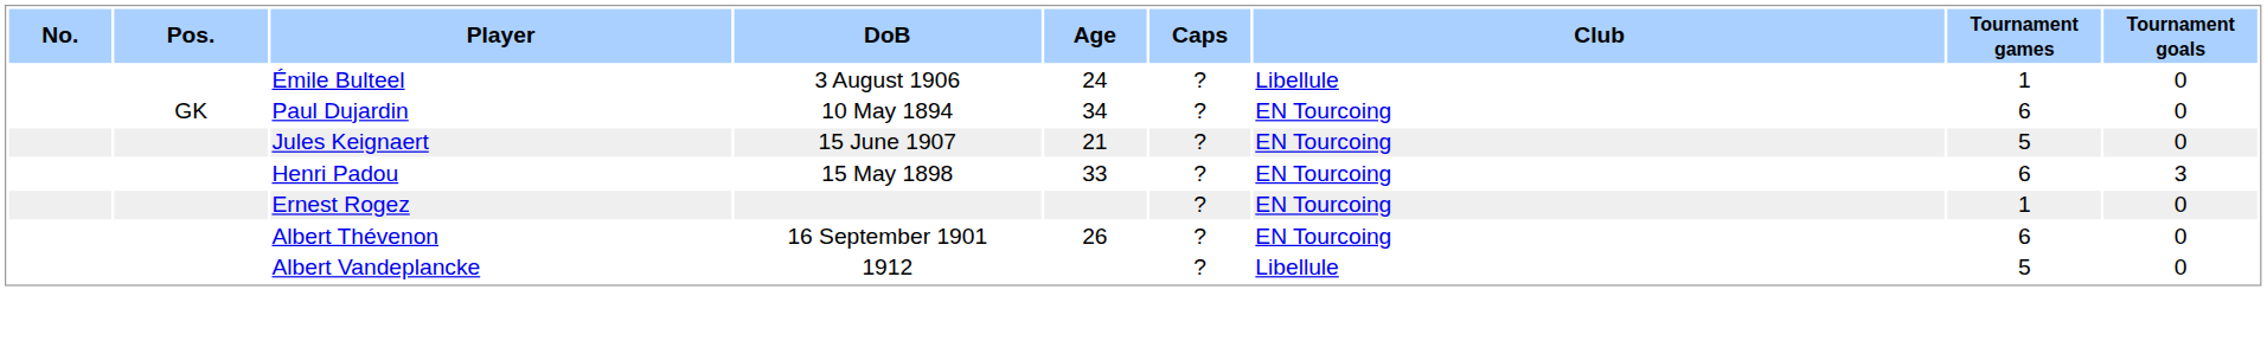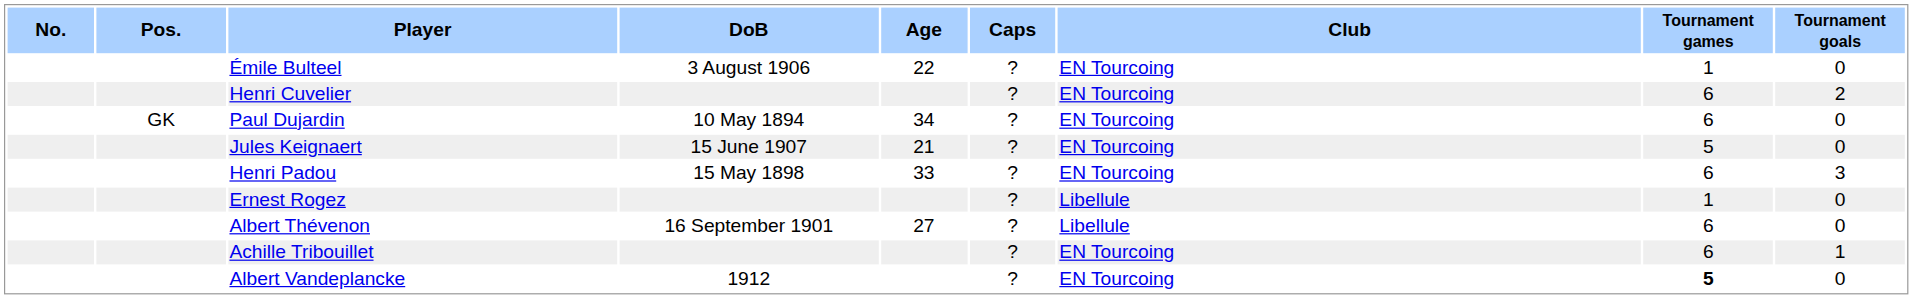 <table border="0" width="80%" style="border: 1px solid #999; background-color:#FFFFFF; text-align:center">
 <tr align="center" bgcolor="#AAD0FF">
 <th width=4%>No.</th>
 <th width=6%>Pos.</th>
 <th width=18%>Player</th>
 <th width=12%>DoB</th>
 <th width=4%>Age</th>
 <th width=4%>Caps</th>
 <th width=27%>Club</th>
 <th width=6%><small>Tournament<br>games</small></th>
 <th width=6%><small>Tournament<br>goals</small></th>
 </tr>
 <tr>
 <td></td>
 <td></td>
 <td align="left"><a href='#'>Émile Bulteel</a></td>
 <td>3 August 1906</td>
-<td>24</td>
+<td>22</td>
 <td>?</td>
-<td align="left"> <a href='#'>Libellule</a></td>
+<td align="left"> <a href='#'>EN Tourcoing</a></td>
 <td>1</td>
 <td>0</td>
+</tr>
+<tr bgcolor="#EFEFEF">
+<td></td>
+<td></td>
+<td align="left"><a href='#'>Henri Cuvelier</a></td>
+<td></td>
+<td></td>
+<td>?</td>
+<td align="left"> <a href='#'>EN Tourcoing</a></td>
+<td>6</td>
+<td>2</td>
 </tr>
 <tr>
 <td></td>
 <td>GK</td>
 <td align="left"><a href='#'>Paul Dujardin</a></td>
 <td>10 May 1894</td>
 <td>34</td>
 <td>?</td>
 <td align="left"> <a href='#'>EN Tourcoing</a></td>
 <td>6</td>
 <td>0</td>
 </tr>
 <tr bgcolor="#EFEFEF">
 <td></td>
 <td></td>
 <td align="left"><a href='#'>Jules Keignaert</a></td>
 <td>15 June 1907</td>
 <td>21</td>
 <td>?</td>
 <td align="left"> <a href='#'>EN Tourcoing</a></td>
 <td>5</td>
 <td>0</td>
 </tr>
 <tr>
 <td></td>
 <td></td>
 <td align="left"><a href='#'>Henri Padou</a></td>
 <td>15 May 1898</td>
 <td>33</td>
 <td>?</td>
 <td align="left"> <a href='#'>EN Tourcoing</a></td>
 <td>6</td>
 <td>3</td>
 </tr>
 <tr bgcolor="#EFEFEF">
 <td></td>
 <td></td>
 <td align="left"><a href='#'>Ernest Rogez</a></td>
 <td></td>
 <td></td>
 <td>?</td>
-<td align="left"> <a href='#'>EN Tourcoing</a></td>
+<td align="left"> <a href='#'>Libellule</a></td>
 <td>1</td>
 <td>0</td>
 </tr>
 <tr>
 <td></td>
 <td></td>
 <td align="left"><a href='#'>Albert Thévenon</a></td>
 <td>16 September 1901</td>
-<td>26</td>
+<td>27</td>
+<td>?</td>
+<td align="left"> <a href='#'>Libellule</a></td>
+<td>6</td>
+<td>0</td>
+</tr>
+<tr bgcolor="#EFEFEF">
+<td></td>
+<td></td>
+<td align="left"><a href='#'>Achille Tribouillet</a></td>
+<td></td>
+<td></td>
 <td>?</td>
 <td align="left"> <a href='#'>EN Tourcoing</a></td>
 <td>6</td>
-<td>0</td>
+<td>1</td>
 </tr>
 <tr>
 <td></td>
 <td></td>
 <td align="left"><a href='#'>Albert Vandeplancke</a></td>
 <td>1912</td>
 <td></td>
 <td>?</td>
-<td align="left"> <a href='#'>Libellule</a></td>
-<td>5</td>
+<td align="left"> <a href='#'>EN Tourcoing</a></td>
+<td><strong>5</strong></td>
 <td>0</td>
 </tr>
 </table>
